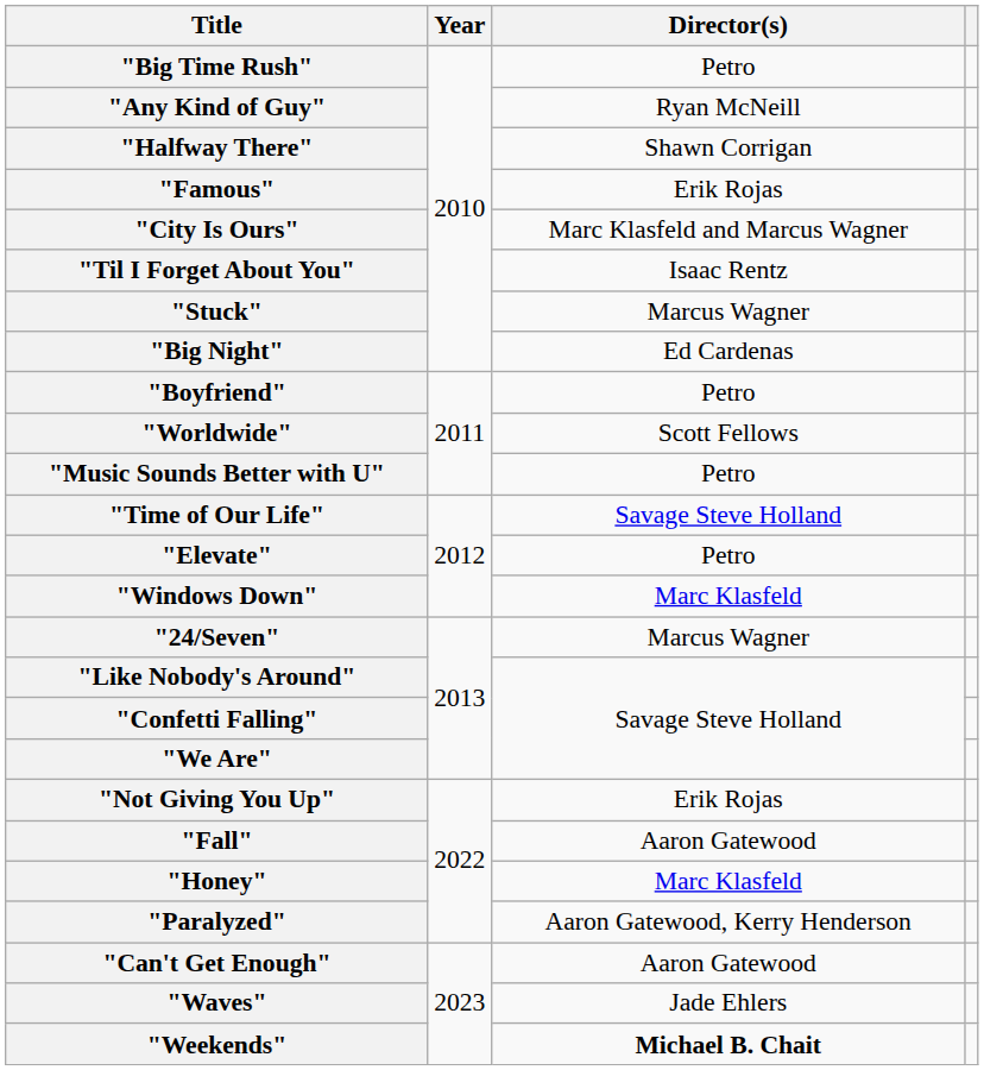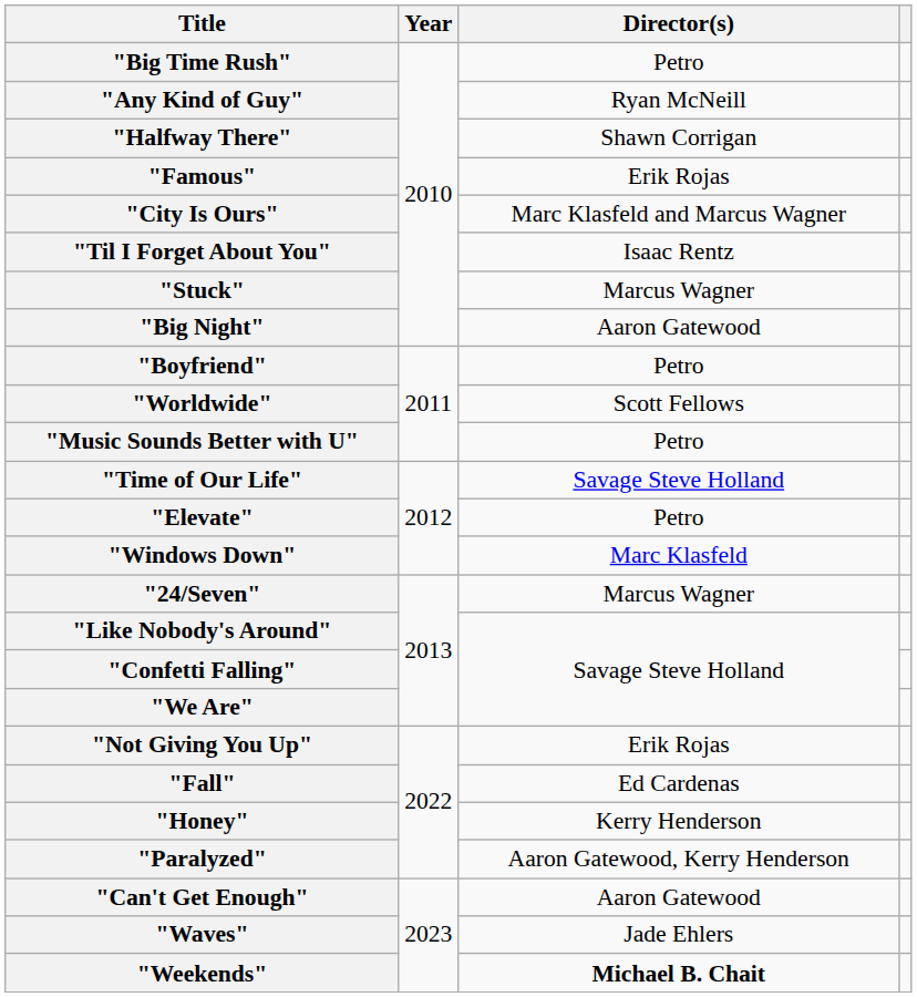 <table class="wikitable plainrowheaders" style="text-align:center;">
 <tr>
 <th scope="col" style="width:16em;">Title</th>
 <th scope="col">Year</th>
 <th scope="col" style="width:18em;">Director(s)</th>
 <th scope="col"></th>
 </tr>
 <tr>
 <th scope="row">"Big Time Rush"</th>
 <td rowspan="8">2010</td>
 <td>Petro</td>
 <td></td>
 </tr>
 <tr>
 <th scope="row">"Any Kind of Guy"</th>
 <td>Ryan McNeill</td>
 <td></td>
 </tr>
 <tr>
 <th scope="row">"Halfway There"</th>
 <td>Shawn Corrigan</td>
 <td></td>
 </tr>
 <tr>
 <th scope="row">"Famous"</th>
 <td>Erik Rojas</td>
 <td></td>
 </tr>
 <tr>
 <th scope="row">"City Is Ours"</th>
 <td>Marc Klasfeld and Marcus Wagner</td>
 <td></td>
 </tr>
 <tr>
 <th scope="row">"Til I Forget About You"</th>
 <td>Isaac Rentz</td>
 <td></td>
 </tr>
 <tr>
 <th scope="row">"Stuck"</th>
 <td>Marcus Wagner</td>
 <td></td>
 </tr>
 <tr>
 <th scope="row">"Big Night"</th>
-<td>Ed Cardenas</td>
+<td>Aaron Gatewood</td>
 <td></td>
 </tr>
 <tr>
 <th scope="row">"Boyfriend"</th>
 <td rowspan="3">2011</td>
 <td>Petro</td>
 <td></td>
 </tr>
 <tr>
 <th scope="row">"Worldwide"</th>
 <td>Scott Fellows</td>
 <td></td>
 </tr>
 <tr>
 <th scope="row">"Music Sounds Better with U"</th>
 <td>Petro</td>
 <td></td>
 </tr>
 <tr>
 <th scope="row">"Time of Our Life"</th>
 <td rowspan="3">2012</td>
 <td><a href='#'>Savage Steve Holland</a></td>
 <td></td>
 </tr>
 <tr>
 <th scope="row">"Elevate"</th>
 <td>Petro</td>
 <td></td>
 </tr>
 <tr>
 <th scope="row">"Windows Down"</th>
 <td><a href='#'>Marc Klasfeld</a></td>
 <td></td>
 </tr>
 <tr>
 <th scope="row">"24/Seven"</th>
 <td rowspan="4">2013</td>
 <td>Marcus Wagner</td>
 <td></td>
 </tr>
 <tr>
 <th scope="row">"Like Nobody's Around"</th>
 <td rowspan="3">Savage Steve Holland</td>
 <td></td>
 </tr>
 <tr>
 <th scope="row">"Confetti Falling"</th>
 <td></td>
 </tr>
 <tr>
 <th scope="row">"We Are"</th>
 <td></td>
 </tr>
 <tr>
 <th scope="row">"Not Giving You Up"</th>
 <td rowspan="4">2022</td>
 <td>Erik Rojas</td>
 <td></td>
 </tr>
 <tr>
 <th scope="row">"Fall"</th>
-<td>Aaron Gatewood</td>
+<td>Ed Cardenas</td>
 <td></td>
 </tr>
 <tr>
 <th scope="row">"Honey"</th>
-<td><a href='#'>Marc Klasfeld</a></td>
+<td>Kerry Henderson</td>
 <td></td>
 </tr>
 <tr>
 <th scope="row">"Paralyzed"</th>
 <td>Aaron Gatewood, Kerry Henderson</td>
 <td></td>
 </tr>
 <tr>
 <th scope="row">"Can't Get Enough"</th>
 <td rowspan="3">2023</td>
 <td>Aaron Gatewood</td>
 <td></td>
 </tr>
 <tr>
 <th scope="row">"Waves"</th>
 <td>Jade Ehlers</td>
 <td></td>
 </tr>
 <tr>
 <th scope="row">"Weekends"</th>
 <td><strong>Michael B. Chait</strong></td>
 </tr>
 </table>
